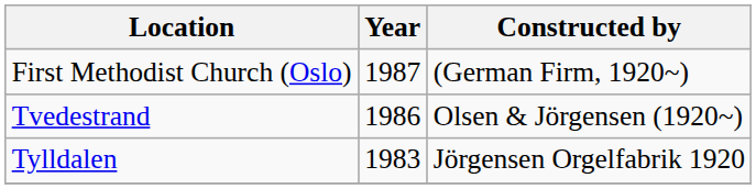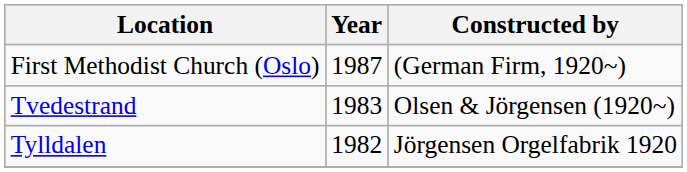 <table class="wikitable">
 <tr>
 <th>Location</th>
 <th>Year</th>
 <th>Constructed by</th>
 </tr>
 <tr>
 <td>First Methodist Church (<a href='#'>Oslo</a>)</td>
 <td>1987</td>
 <td>(German Firm, 1920~)</td>
 </tr>
 <tr>
 <td><a href='#'>Tvedestrand</a></td>
-<td>1986</td>
+<td>1983</td>
 <td>Olsen & Jörgensen (1920~)</td>
 </tr>
 <tr>
 <td><a href='#'>Tylldalen</a></td>
-<td>1983</td>
+<td>1982</td>
 <td>Jörgensen Orgelfabrik 1920</td>
 </tr>
 <tr>
 </tr>
 </table>
